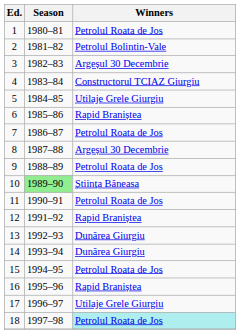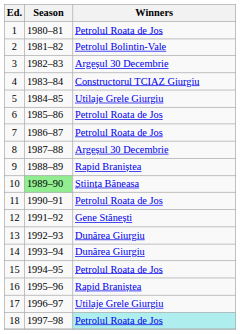 <table class="wikitable" style="font-size:90%">
 <tr>
 <th><abbr>Ed.</abbr></th>
 <th width="60">Season</th>
 <th width="220">Winners</th>
 </tr>
 <tr>
 <td align=center>1</td>
 <td>1980–81</td>
 <td><a href='#'>Petrolul Roata de Jos</a></td>
 </tr>
 <tr>
 <td align=center>2</td>
 <td>1981–82</td>
 <td><a href='#'>Petrolul Bolintin-Vale</a></td>
 </tr>
 <tr>
 <td align=center>3</td>
 <td>1982–83</td>
 <td><a href='#'>Argeșul 30 Decembrie</a></td>
 </tr>
 <tr>
 <td align=center>4</td>
 <td>1983–84</td>
 <td><a href='#'>Constructorul TCIAZ Giurgiu</a></td>
 </tr>
 <tr>
 <td align=center>5</td>
 <td>1984–85</td>
 <td><a href='#'>Utilaje Grele Giurgiu</a></td>
 </tr>
 <tr>
 <td align=center>6</td>
 <td>1985–86</td>
-<td><a href='#'>Rapid Braniștea</a></td>
+<td><a href='#'>Petrolul Roata de Jos</a></td>
 </tr>
 <tr>
 <td align=center>7</td>
 <td>1986–87</td>
 <td><a href='#'>Petrolul Roata de Jos</a></td>
 </tr>
 <tr>
 <td align=center>8</td>
 <td>1987–88</td>
 <td><a href='#'>Argeșul 30 Decembrie</a></td>
 </tr>
 <tr>
 <td align=center>9</td>
 <td>1988–89</td>
-<td><a href='#'>Petrolul Roata de Jos</a></td>
+<td><a href='#'>Rapid Braniștea</a></td>
 </tr>
 <tr>
 <td align=center>10</td>
 <td style="background: lightgreen;">1989–90</td>
 <td><a href='#'>Știința Băneasa</a></td>
 </tr>
 <tr>
 <td align=center>11</td>
 <td>1990–91</td>
 <td><a href='#'>Petrolul Roata de Jos</a></td>
 </tr>
 <tr>
 <td align=center>12</td>
 <td>1991–92</td>
-<td><a href='#'>Rapid Braniștea</a></td>
+<td><a href='#'>Gene Stănești</a></td>
 </tr>
 <tr>
 <td align=center>13</td>
 <td>1992–93</td>
 <td><a href='#'>Dunărea Giurgiu</a></td>
 </tr>
 <tr>
 <td align=center>14</td>
 <td>1993–94</td>
 <td><a href='#'>Dunărea Giurgiu</a></td>
 </tr>
 <tr>
 <td align=center>15</td>
 <td>1994–95</td>
 <td><a href='#'>Petrolul Roata de Jos</a></td>
 </tr>
 <tr>
 <td align=center>16</td>
 <td>1995–96</td>
 <td><a href='#'>Rapid Braniștea</a></td>
 </tr>
 <tr>
 <td align=center>17</td>
 <td>1996–97</td>
 <td><a href='#'>Utilaje Grele Giurgiu</a></td>
 </tr>
 <tr>
 <td align=center>18</td>
 <td>1997–98</td>
 <td style="background: paleturquoise;"><a href='#'>Petrolul Roata de Jos</a></td>
 </tr>
 <tr>
 </tr>
 </table>
